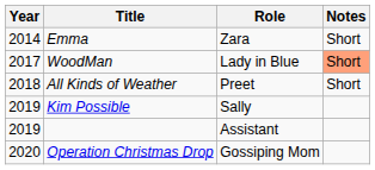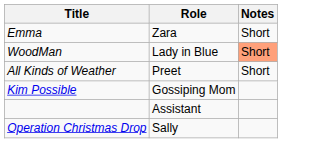 <table class="wikitable sortable">
 <tr>
-<th>Year</th>
 <th>Title</th>
 <th>Role</th>
 <th class="unsortable">Notes</th>
 </tr>
 <tr>
-<td>2014</td>
 <td><em>Emma</em></td>
 <td>Zara</td>
 <td>Short</td>
 </tr>
 <tr>
-<td>2017</td>
 <td><em>WoodMan</em></td>
 <td>Lady in Blue</td>
 <td style="background: lightsalmon;">Short</td>
 </tr>
 <tr>
-<td>2018</td>
 <td><em>All Kinds of Weather</em></td>
 <td>Preet</td>
 <td>Short</td>
 </tr>
 <tr>
-<td>2019</td>
 <td><em><a href='#'>Kim Possible</a></em></td>
-<td>Sally</td>
+<td>Gossiping Mom</td>
 <td></td>
 </tr>
 <tr>
-<td>2019</td>
 <td><em></em></td>
 <td>Assistant</td>
 <td></td>
 </tr>
 <tr>
-<td>2020</td>
 <td><em><a href='#'>Operation Christmas Drop</a></em></td>
-<td>Gossiping Mom</td>
+<td>Sally</td>
 <td></td>
 </tr>
 </table>
